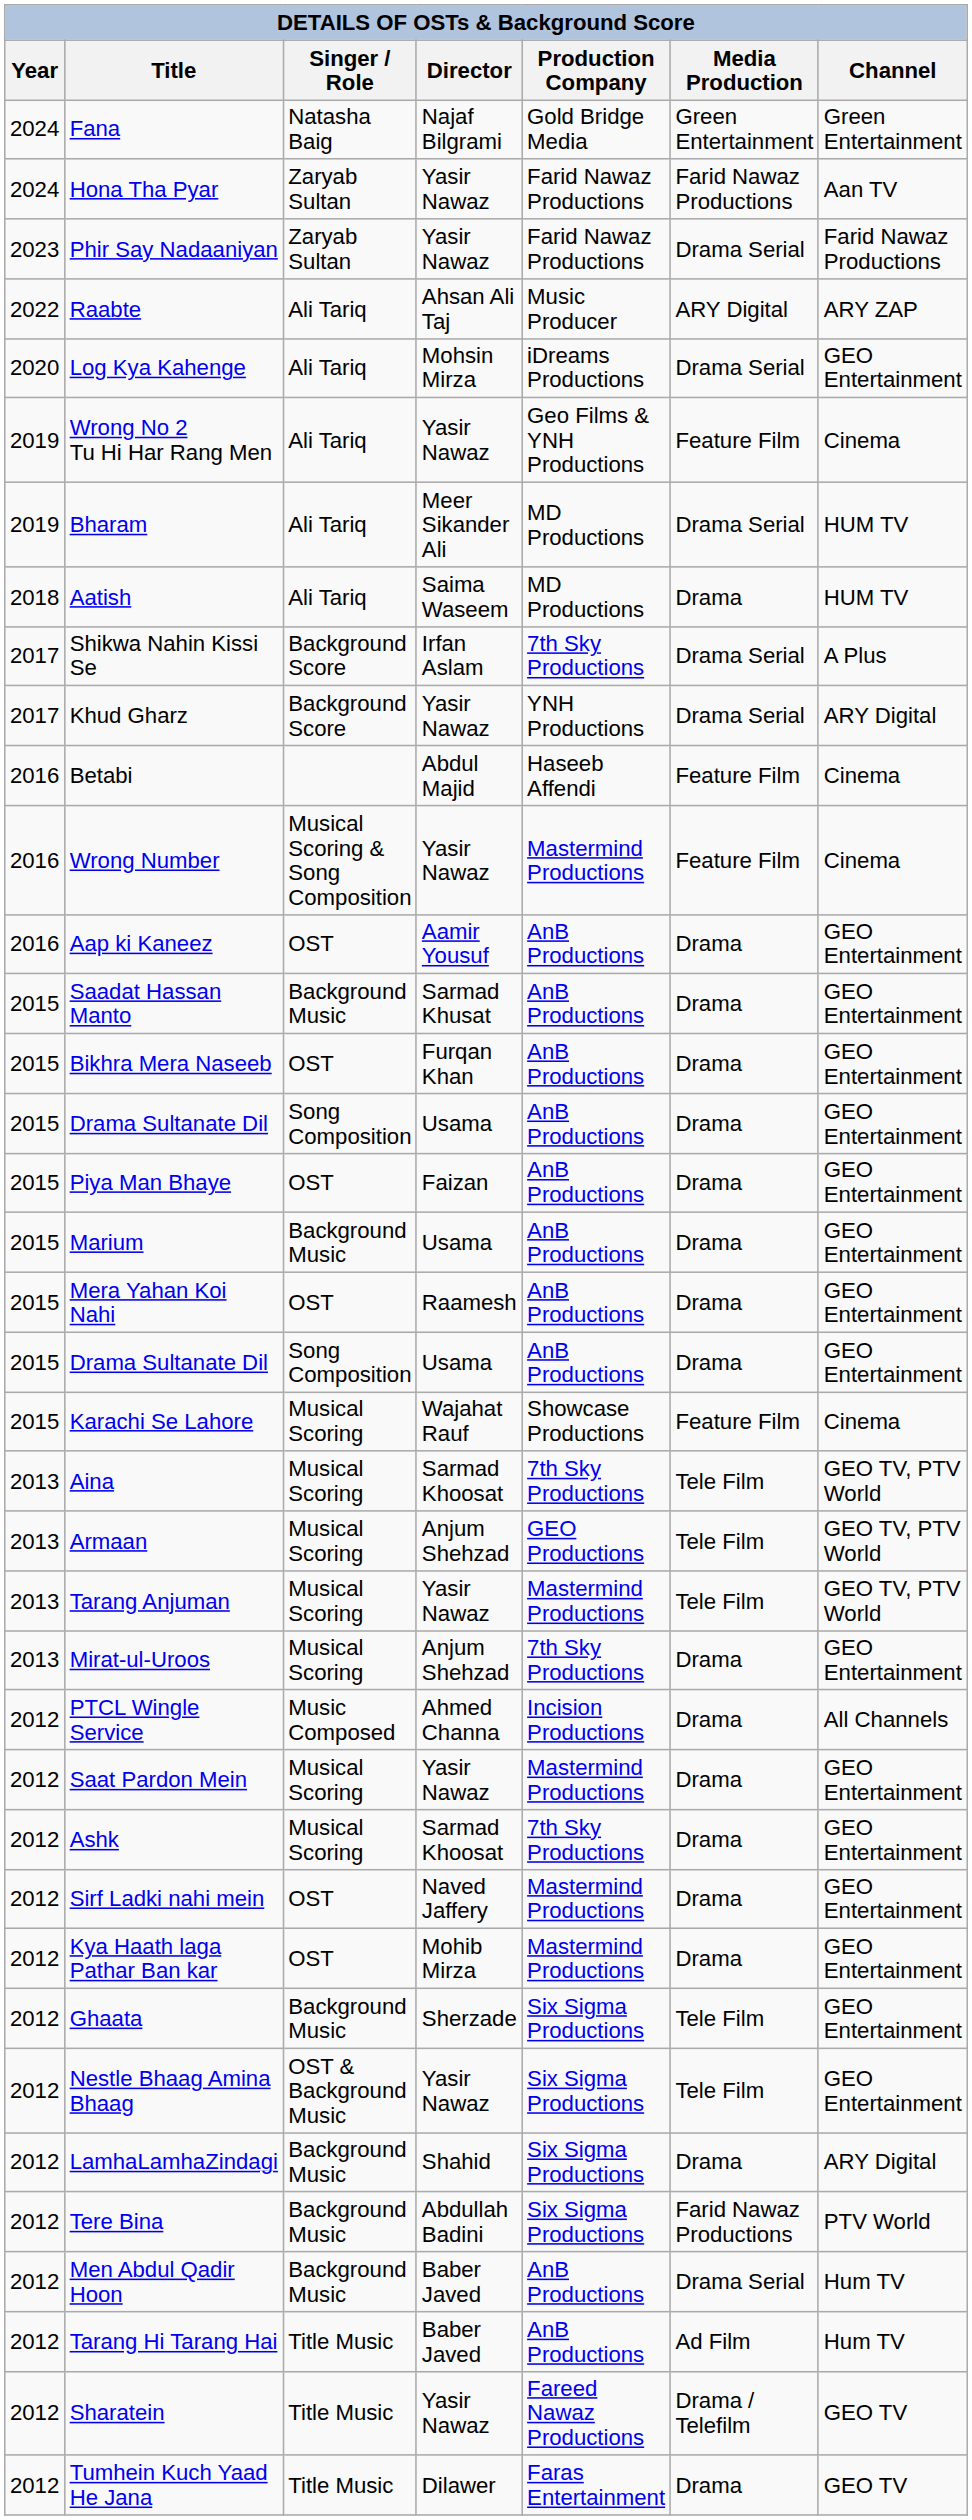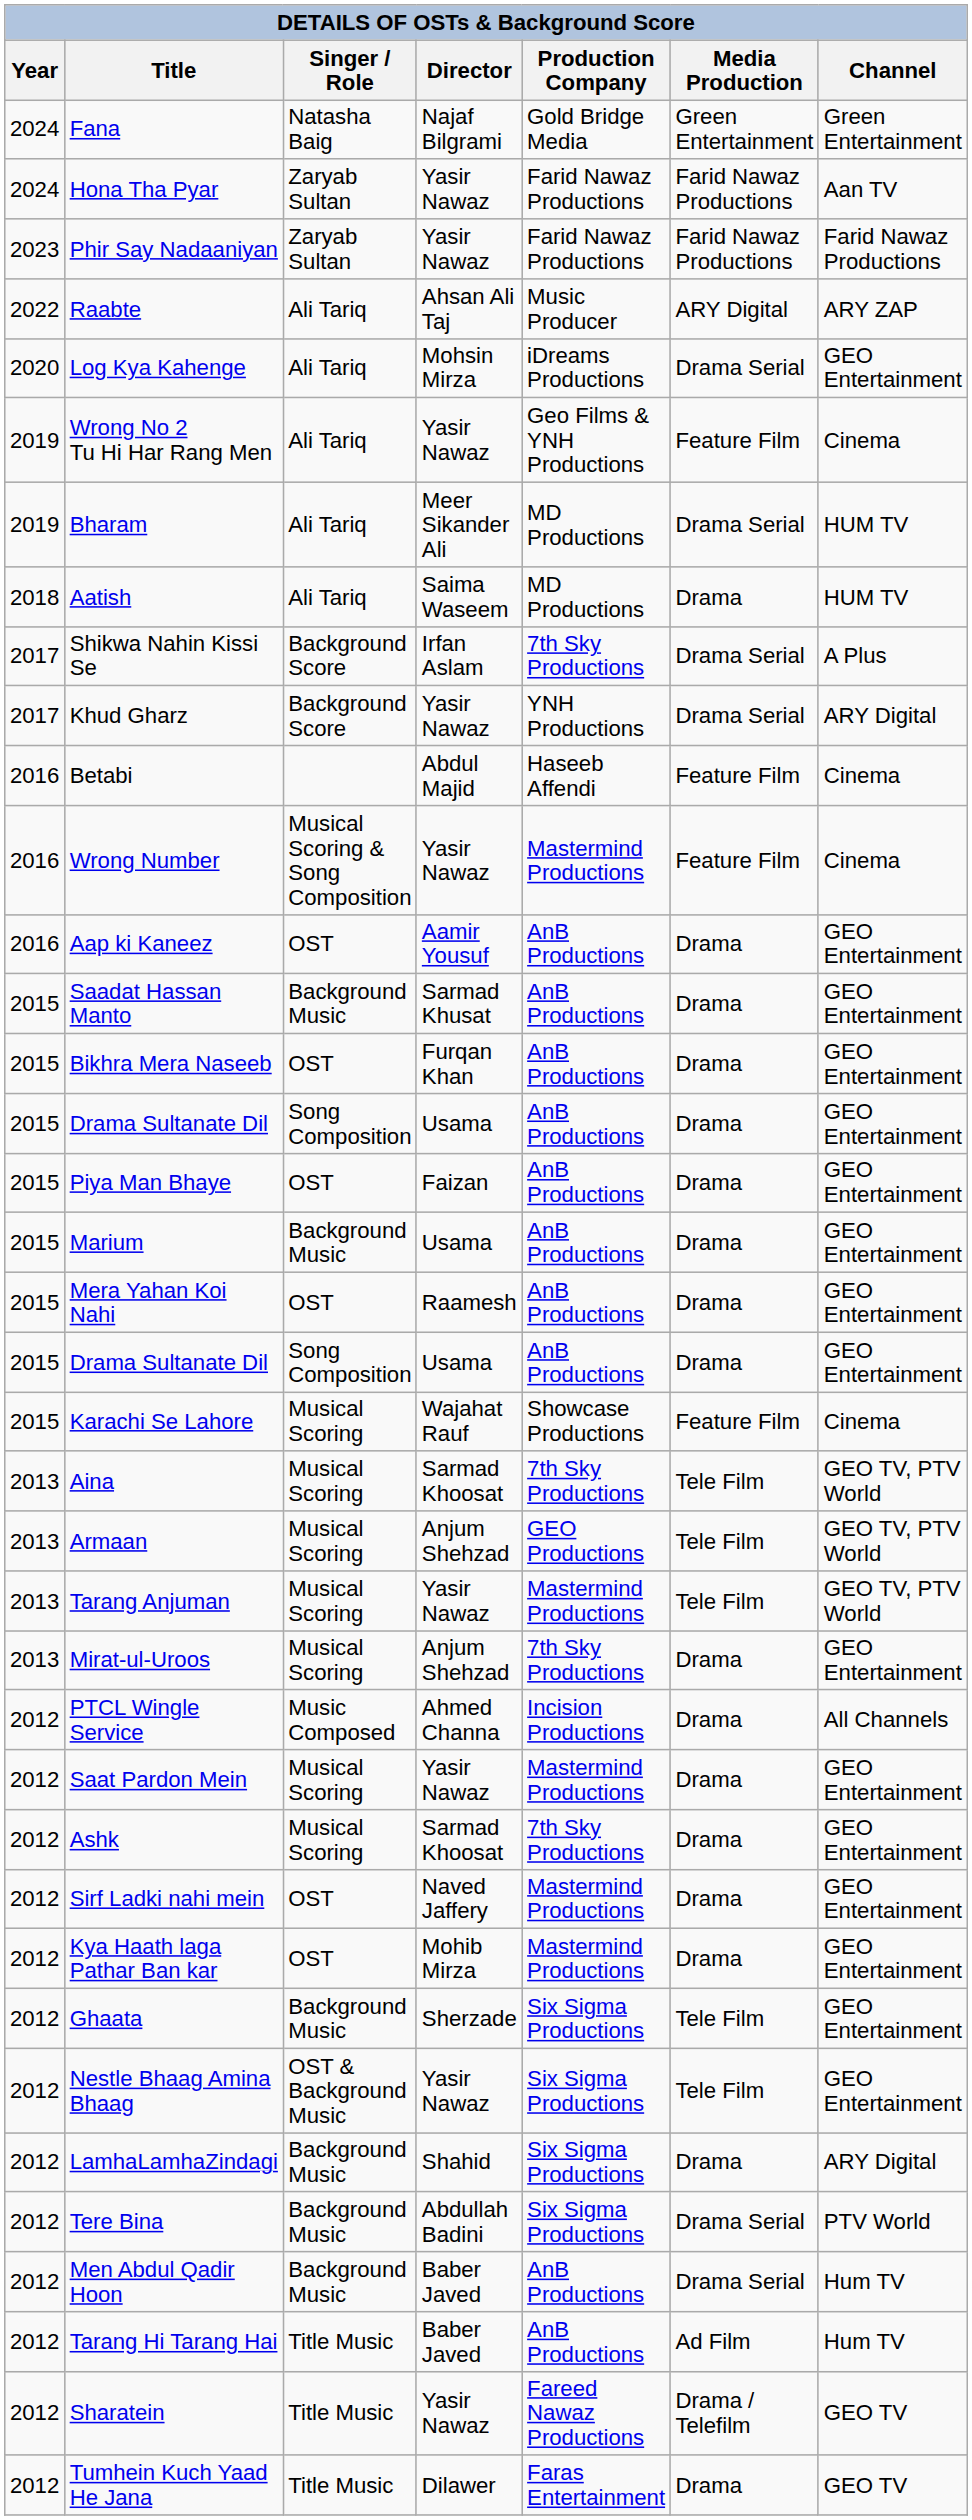 <table class="wikitable" style="font-size: 90%;">
 <tr>
 <th colspan="7" style="background: LightSteelBlue;">DETAILS OF OSTs & Background Score</th>
 </tr>
 <tr>
 <th>Year</th>
 <th>Title</th>
 <th>Singer / Role</th>
 <th>Director</th>
 <th>Production Company</th>
 <th>Media Production</th>
 <th>Channel</th>
 </tr>
 <tr>
 <td>2024</td>
 <td><a href='#'>Fana</a></td>
 <td>Natasha Baig</td>
 <td>Najaf Bilgrami</td>
 <td>Gold Bridge Media</td>
 <td>Green Entertainment</td>
 <td>Green Entertainment</td>
 </tr>
 <tr>
 <td>2024</td>
 <td><a href='#'>Hona Tha Pyar</a></td>
 <td>Zaryab Sultan</td>
 <td>Yasir Nawaz</td>
 <td>Farid Nawaz Productions</td>
 <td>Farid Nawaz Productions</td>
 <td>Aan TV</td>
 </tr>
 <tr>
 <td>2023</td>
 <td><a href='#'>Phir Say Nadaaniyan</a></td>
 <td>Zaryab Sultan</td>
 <td>Yasir Nawaz</td>
 <td>Farid Nawaz Productions</td>
-<td>Drama Serial</td>
+<td>Farid Nawaz Productions</td>
 <td>Farid Nawaz Productions</td>
 </tr>
 <tr>
 <td>2022</td>
 <td><a href='#'>Raabte</a></td>
 <td>Ali Tariq</td>
 <td>Ahsan Ali Taj</td>
 <td>Music Producer</td>
 <td>ARY Digital</td>
 <td>ARY ZAP</td>
 </tr>
 <tr>
 <td>2020</td>
 <td><a href='#'>Log Kya Kahenge</a></td>
 <td>Ali Tariq</td>
 <td>Mohsin Mirza</td>
 <td>iDreams Productions</td>
 <td>Drama Serial</td>
 <td>GEO Entertainment</td>
 </tr>
 <tr>
 <td>2019</td>
 <td><a href='#'>Wrong No 2</a><br>Tu Hi Har Rang Men</td>
 <td>Ali Tariq</td>
 <td>Yasir Nawaz</td>
 <td>Geo Films & YNH Productions</td>
 <td>Feature Film</td>
 <td>Cinema</td>
 </tr>
 <tr>
 <td>2019</td>
 <td><a href='#'>Bharam</a></td>
 <td>Ali Tariq</td>
 <td>Meer Sikander Ali</td>
 <td>MD Productions</td>
 <td>Drama Serial</td>
 <td>HUM TV</td>
 </tr>
 <tr>
 <td>2018</td>
 <td><a href='#'>Aatish</a></td>
 <td>Ali Tariq</td>
 <td>Saima Waseem</td>
 <td>MD Productions</td>
 <td>Drama</td>
 <td>HUM TV</td>
 </tr>
 <tr>
 <td>2017</td>
 <td>Shikwa Nahin Kissi Se</td>
 <td>Background Score</td>
 <td>Irfan Aslam</td>
 <td><a href='#'>7th Sky Productions</a></td>
 <td>Drama Serial</td>
 <td>A Plus</td>
 </tr>
 <tr>
 <td>2017</td>
 <td>Khud Gharz</td>
 <td>Background Score</td>
 <td>Yasir Nawaz</td>
 <td>YNH Productions</td>
 <td>Drama Serial</td>
 <td>ARY Digital</td>
 </tr>
 <tr>
 <td>2016</td>
 <td>Betabi</td>
 <td></td>
 <td>Abdul Majid</td>
 <td>Haseeb Affendi</td>
 <td>Feature Film</td>
 <td>Cinema</td>
 </tr>
 <tr>
 <td>2016</td>
 <td><a href='#'>Wrong Number</a></td>
 <td>Musical Scoring & Song Composition</td>
 <td>Yasir Nawaz</td>
 <td><a href='#'>Mastermind Productions</a></td>
 <td>Feature Film</td>
 <td>Cinema</td>
 </tr>
 <tr>
 <td>2016</td>
 <td><a href='#'>Aap ki Kaneez</a></td>
 <td>OST</td>
 <td><a href='#'>Aamir Yousuf</a></td>
 <td><a href='#'>AnB Productions</a></td>
 <td>Drama</td>
 <td>GEO Entertainment</td>
 </tr>
 <tr>
 <td>2015</td>
 <td><a href='#'>Saadat Hassan Manto</a></td>
 <td>Background Music</td>
 <td>Sarmad Khusat</td>
 <td><a href='#'>AnB Productions</a></td>
 <td>Drama</td>
 <td>GEO Entertainment</td>
 </tr>
 <tr>
 <td>2015</td>
 <td><a href='#'>Bikhra Mera Naseeb</a></td>
 <td>OST</td>
 <td>Furqan Khan</td>
 <td><a href='#'>AnB Productions</a></td>
 <td>Drama</td>
 <td>GEO Entertainment</td>
 </tr>
 <tr>
 <td>2015</td>
 <td><a href='#'>Drama Sultanate Dil</a></td>
 <td>Song Composition</td>
 <td>Usama</td>
 <td><a href='#'>AnB Productions</a></td>
 <td>Drama</td>
 <td>GEO Entertainment</td>
 </tr>
 <tr>
 <td>2015</td>
 <td><a href='#'>Piya Man Bhaye</a></td>
 <td>OST</td>
 <td>Faizan</td>
 <td><a href='#'>AnB Productions</a></td>
 <td>Drama</td>
 <td>GEO Entertainment</td>
 </tr>
 <tr>
 <td>2015</td>
 <td><a href='#'>Marium</a></td>
 <td>Background Music</td>
 <td>Usama</td>
 <td><a href='#'>AnB Productions</a></td>
 <td>Drama</td>
 <td>GEO Entertainment</td>
 </tr>
 <tr>
 <td>2015</td>
 <td><a href='#'>Mera Yahan Koi Nahi</a></td>
 <td>OST</td>
 <td>Raamesh</td>
 <td><a href='#'>AnB Productions</a></td>
 <td>Drama</td>
 <td>GEO Entertainment</td>
 </tr>
 <tr>
 <td>2015</td>
 <td><a href='#'>Drama Sultanate Dil</a></td>
 <td>Song Composition</td>
 <td>Usama</td>
 <td><a href='#'>AnB Productions</a></td>
 <td>Drama</td>
 <td>GEO Entertainment</td>
 </tr>
 <tr>
 <td>2015</td>
 <td><a href='#'>Karachi Se Lahore</a></td>
 <td>Musical Scoring</td>
 <td>Wajahat Rauf</td>
 <td>Showcase Productions</td>
 <td>Feature Film</td>
 <td>Cinema</td>
 </tr>
 <tr>
 <td>2013</td>
 <td><a href='#'>Aina</a></td>
 <td>Musical Scoring</td>
 <td>Sarmad Khoosat</td>
 <td><a href='#'>7th Sky Productions</a></td>
 <td>Tele Film</td>
 <td>GEO TV, PTV World</td>
 </tr>
 <tr>
 <td>2013</td>
 <td><a href='#'>Armaan</a></td>
 <td>Musical Scoring</td>
 <td>Anjum Shehzad</td>
 <td><a href='#'>GEO Productions</a></td>
 <td>Tele Film</td>
 <td>GEO TV, PTV World</td>
 </tr>
 <tr>
 <td>2013</td>
 <td><a href='#'>Tarang Anjuman</a></td>
 <td>Musical Scoring</td>
 <td>Yasir Nawaz</td>
 <td><a href='#'>Mastermind Productions</a></td>
 <td>Tele Film</td>
 <td>GEO TV, PTV World</td>
 </tr>
 <tr>
 <td>2013</td>
 <td><a href='#'>Mirat-ul-Uroos</a></td>
 <td>Musical Scoring</td>
 <td>Anjum Shehzad</td>
 <td><a href='#'>7th Sky Productions</a></td>
 <td>Drama</td>
 <td>GEO Entertainment</td>
 </tr>
 <tr>
 <td>2012</td>
 <td><a href='#'>PTCL Wingle Service</a></td>
 <td>Music Composed</td>
 <td>Ahmed Channa</td>
 <td><a href='#'>Incision Productions</a></td>
 <td>Drama</td>
 <td>All Channels</td>
 </tr>
 <tr>
 <td>2012</td>
 <td><a href='#'>Saat Pardon Mein</a></td>
 <td>Musical Scoring</td>
 <td>Yasir Nawaz</td>
 <td><a href='#'>Mastermind Productions</a></td>
 <td>Drama</td>
 <td>GEO Entertainment</td>
 </tr>
 <tr>
 <td>2012</td>
 <td><a href='#'>Ashk</a></td>
 <td>Musical Scoring</td>
 <td>Sarmad Khoosat</td>
 <td><a href='#'>7th Sky Productions</a></td>
 <td>Drama</td>
 <td>GEO Entertainment</td>
 </tr>
 <tr>
 <td>2012</td>
 <td><a href='#'>Sirf Ladki nahi mein</a></td>
 <td>OST</td>
 <td>Naved Jaffery</td>
 <td><a href='#'>Mastermind Productions</a></td>
 <td>Drama</td>
 <td>GEO Entertainment</td>
 </tr>
 <tr>
 <td>2012</td>
 <td><a href='#'>Kya Haath laga Pathar Ban kar</a></td>
 <td>OST</td>
 <td>Mohib Mirza</td>
 <td><a href='#'>Mastermind Productions</a></td>
 <td>Drama</td>
 <td>GEO Entertainment</td>
 </tr>
 <tr>
 <td>2012</td>
 <td><a href='#'>Ghaata</a></td>
 <td>Background Music</td>
 <td>Sherzade</td>
 <td><a href='#'>Six Sigma Productions</a></td>
 <td>Tele Film</td>
 <td>GEO Entertainment</td>
 </tr>
 <tr>
 <td>2012</td>
 <td><a href='#'>Nestle Bhaag Amina Bhaag</a></td>
 <td>OST & Background Music</td>
 <td>Yasir Nawaz</td>
 <td><a href='#'>Six Sigma Productions</a></td>
 <td>Tele Film</td>
 <td>GEO Entertainment</td>
 </tr>
 <tr>
 <td>2012</td>
 <td><a href='#'>LamhaLamhaZindagi</a></td>
 <td>Background Music</td>
 <td>Shahid</td>
 <td><a href='#'>Six Sigma Productions</a></td>
 <td>Drama</td>
 <td>ARY Digital</td>
 </tr>
 <tr>
 <td>2012</td>
 <td><a href='#'>Tere Bina</a></td>
 <td>Background Music</td>
 <td>Abdullah Badini</td>
 <td><a href='#'>Six Sigma Productions</a></td>
-<td>Farid Nawaz Productions</td>
+<td>Drama Serial</td>
 <td>PTV World</td>
 </tr>
 <tr>
 <td>2012</td>
 <td><a href='#'>Men Abdul Qadir Hoon</a></td>
 <td>Background Music</td>
 <td>Baber Javed</td>
 <td><a href='#'>AnB Productions</a></td>
 <td>Drama Serial</td>
 <td>Hum TV</td>
 </tr>
 <tr>
 <td>2012</td>
 <td><a href='#'>Tarang Hi Tarang Hai</a></td>
 <td>Title Music</td>
 <td>Baber Javed</td>
 <td><a href='#'>AnB Productions</a></td>
 <td>Ad Film</td>
 <td>Hum TV</td>
 </tr>
 <tr>
 <td>2012</td>
 <td><a href='#'>Sharatein</a></td>
 <td>Title Music</td>
 <td>Yasir Nawaz</td>
 <td><a href='#'>Fareed Nawaz Productions</a></td>
 <td>Drama / Telefilm</td>
 <td>GEO TV</td>
 </tr>
 <tr>
 <td>2012</td>
 <td><a href='#'>Tumhein Kuch Yaad He Jana</a></td>
 <td>Title Music</td>
 <td>Dilawer</td>
 <td><a href='#'>Faras Entertainment</a></td>
 <td>Drama</td>
 <td>GEO TV</td>
 </tr>
 </table>
